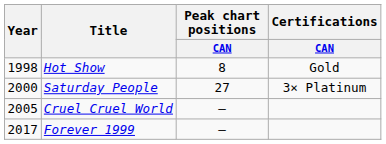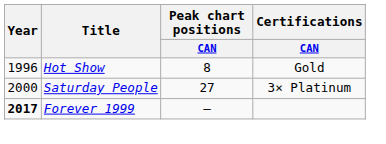 <table class="wikitable">
 <tr>
 <th rowspan="2">Year</th>
 <th rowspan="2">Title</th>
 <th colspan="1">Peak chart positions</th>
 <th>Certifications</th>
 </tr>
 <tr style="font-size: smaller;">
 <th style="width:90px;"><a href='#'>CAN</a><br></th>
 <th style="width:90px;"><a href='#'>CAN</a><br></th>
 </tr>
 <tr>
-<td>1998</td>
+<td>1996</td>
 <td><em><a href='#'>Hot Show</a></em></td>
 <td style="text-align:center;">8</td>
 <td style="text-align:center;">Gold</td>
 </tr>
 <tr>
 <td>2000</td>
 <td><em><a href='#'>Saturday People</a></em></td>
 <td style="text-align:center;">27</td>
 <td style="text-align:center;">3× Platinum</td>
 </tr>
 <tr>
-<td>2005</td>
-<td><em><a href='#'>Cruel Cruel World</a></em></td>
-<td style="text-align:center;">—</td>
-<td style="text-align:center;"></td>
-</tr>
-<tr>
-<td>2017</td>
+<td><strong>2017</strong></td>
 <td><em><a href='#'>Forever 1999</a></em></td>
 <td style="text-align:center;">—</td>
 <td style="text-align:center;"></td>
 </tr>
 </table>
